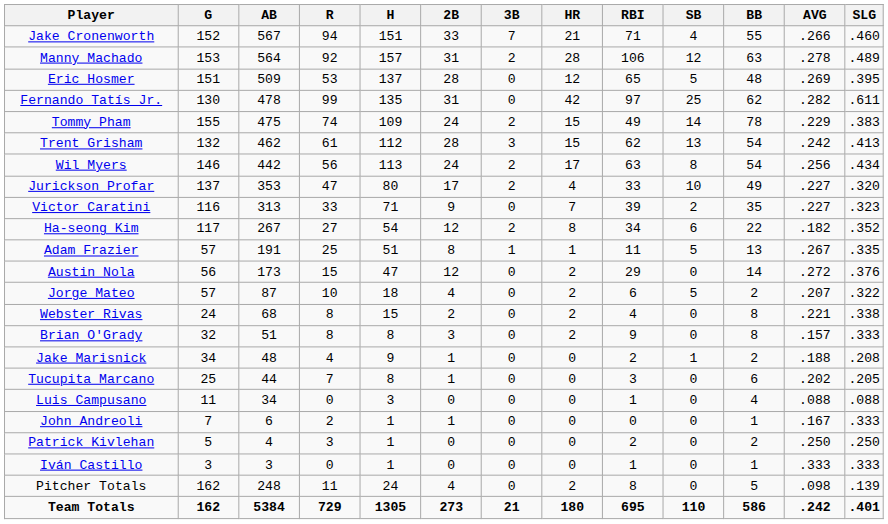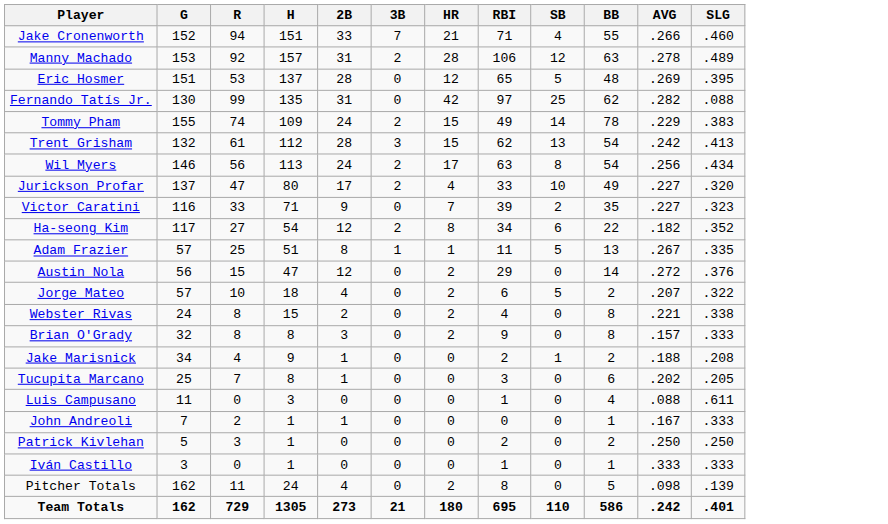 <table class=wikitable style="text-align:center">
 <tr>
 <th bgcolor=#DDDDFF; width="20%">Player</th>
 <th bgcolor=#DDDDFF; width="7%">G</th>
-<th bgcolor=#DDDDFF; width="7%">AB</th>
 <th bgcolor=#DDDDFF; width="7%">R</th>
 <th bgcolor=#DDDDFF; width="7%">H</th>
 <th bgcolor=#DDDDFF; width="7%">2B</th>
 <th bgcolor=#DDDDFF; width="7%">3B</th>
 <th bgcolor=#DDDDFF; width="7%">HR</th>
 <th bgcolor=#DDDDFF; width="7%">RBI</th>
 <th bgcolor=#DDDDFF; width="7%">SB</th>
 <th bgcolor=#DDDDFF; width="7%">BB</th>
 <th bgcolor=#DDDDFF; width="7%">AVG</th>
 <th bgcolor=#DDDDFF; width="7%">SLG</th>
 </tr>
 <tr>
 <td><a href='#'>Jake Cronenworth</a></td>
 <td>152</td>
-<td>567</td>
 <td>94</td>
 <td>151</td>
 <td>33</td>
 <td>7</td>
 <td>21</td>
 <td>71</td>
 <td>4</td>
 <td>55</td>
 <td>.266</td>
 <td>.460</td>
 </tr>
 <tr>
 <td><a href='#'>Manny Machado</a></td>
 <td>153</td>
-<td>564</td>
 <td>92</td>
 <td>157</td>
 <td>31</td>
 <td>2</td>
 <td>28</td>
 <td>106</td>
 <td>12</td>
 <td>63</td>
 <td>.278</td>
 <td>.489</td>
 </tr>
 <tr>
 <td><a href='#'>Eric Hosmer</a></td>
 <td>151</td>
-<td>509</td>
 <td>53</td>
 <td>137</td>
 <td>28</td>
 <td>0</td>
 <td>12</td>
 <td>65</td>
 <td>5</td>
 <td>48</td>
 <td>.269</td>
 <td>.395</td>
 </tr>
 <tr>
 <td><a href='#'>Fernando Tatís Jr.</a></td>
 <td>130</td>
-<td>478</td>
 <td>99</td>
 <td>135</td>
 <td>31</td>
 <td>0</td>
 <td>42</td>
 <td>97</td>
 <td>25</td>
 <td>62</td>
 <td>.282</td>
-<td>.611</td>
+<td>.088</td>
 </tr>
 <tr>
 <td><a href='#'>Tommy Pham</a></td>
 <td>155</td>
-<td>475</td>
 <td>74</td>
 <td>109</td>
 <td>24</td>
 <td>2</td>
 <td>15</td>
 <td>49</td>
 <td>14</td>
 <td>78</td>
 <td>.229</td>
 <td>.383</td>
 </tr>
 <tr>
 <td><a href='#'>Trent Grisham</a></td>
 <td>132</td>
-<td>462</td>
 <td>61</td>
 <td>112</td>
 <td>28</td>
 <td>3</td>
 <td>15</td>
 <td>62</td>
 <td>13</td>
 <td>54</td>
 <td>.242</td>
 <td>.413</td>
 </tr>
 <tr>
 <td><a href='#'>Wil Myers</a></td>
 <td>146</td>
-<td>442</td>
 <td>56</td>
 <td>113</td>
 <td>24</td>
 <td>2</td>
 <td>17</td>
 <td>63</td>
 <td>8</td>
 <td>54</td>
 <td>.256</td>
 <td>.434</td>
 </tr>
 <tr>
 <td><a href='#'>Jurickson Profar</a></td>
 <td>137</td>
-<td>353</td>
 <td>47</td>
 <td>80</td>
 <td>17</td>
 <td>2</td>
 <td>4</td>
 <td>33</td>
 <td>10</td>
 <td>49</td>
 <td>.227</td>
 <td>.320</td>
 </tr>
 <tr>
 <td><a href='#'>Victor Caratini</a></td>
 <td>116</td>
-<td>313</td>
 <td>33</td>
 <td>71</td>
 <td>9</td>
 <td>0</td>
 <td>7</td>
 <td>39</td>
 <td>2</td>
 <td>35</td>
 <td>.227</td>
 <td>.323</td>
 </tr>
 <tr>
 <td><a href='#'>Ha-seong Kim</a></td>
 <td>117</td>
-<td>267</td>
 <td>27</td>
 <td>54</td>
 <td>12</td>
 <td>2</td>
 <td>8</td>
 <td>34</td>
 <td>6</td>
 <td>22</td>
 <td>.182</td>
 <td>.352</td>
 </tr>
 <tr>
 <td><a href='#'>Adam Frazier</a></td>
 <td>57</td>
-<td>191</td>
 <td>25</td>
 <td>51</td>
 <td>8</td>
 <td>1</td>
 <td>1</td>
 <td>11</td>
 <td>5</td>
 <td>13</td>
 <td>.267</td>
 <td>.335</td>
 </tr>
 <tr>
 <td><a href='#'>Austin Nola</a></td>
 <td>56</td>
-<td>173</td>
 <td>15</td>
 <td>47</td>
 <td>12</td>
 <td>0</td>
 <td>2</td>
 <td>29</td>
 <td>0</td>
 <td>14</td>
 <td>.272</td>
 <td>.376</td>
 </tr>
 <tr>
 <td><a href='#'>Jorge Mateo</a></td>
 <td>57</td>
-<td>87</td>
 <td>10</td>
 <td>18</td>
 <td>4</td>
 <td>0</td>
 <td>2</td>
 <td>6</td>
 <td>5</td>
 <td>2</td>
 <td>.207</td>
 <td>.322</td>
 </tr>
 <tr>
 <td><a href='#'>Webster Rivas</a></td>
 <td>24</td>
-<td>68</td>
 <td>8</td>
 <td>15</td>
 <td>2</td>
 <td>0</td>
 <td>2</td>
 <td>4</td>
 <td>0</td>
 <td>8</td>
 <td>.221</td>
 <td>.338</td>
 </tr>
 <tr>
 <td><a href='#'>Brian O'Grady</a></td>
 <td>32</td>
-<td>51</td>
 <td>8</td>
 <td>8</td>
 <td>3</td>
 <td>0</td>
 <td>2</td>
 <td>9</td>
 <td>0</td>
 <td>8</td>
 <td>.157</td>
 <td>.333</td>
 </tr>
 <tr>
 <td><a href='#'>Jake Marisnick</a></td>
 <td>34</td>
-<td>48</td>
 <td>4</td>
 <td>9</td>
 <td>1</td>
 <td>0</td>
 <td>0</td>
 <td>2</td>
 <td>1</td>
 <td>2</td>
 <td>.188</td>
 <td>.208</td>
 </tr>
 <tr>
 <td><a href='#'>Tucupita Marcano</a></td>
 <td>25</td>
-<td>44</td>
 <td>7</td>
 <td>8</td>
 <td>1</td>
 <td>0</td>
 <td>0</td>
 <td>3</td>
 <td>0</td>
 <td>6</td>
 <td>.202</td>
 <td>.205</td>
 </tr>
 <tr>
 <td><a href='#'>Luis Campusano</a></td>
 <td>11</td>
-<td>34</td>
 <td>0</td>
 <td>3</td>
 <td>0</td>
 <td>0</td>
 <td>0</td>
 <td>1</td>
 <td>0</td>
 <td>4</td>
 <td>.088</td>
-<td>.088</td>
+<td>.611</td>
 </tr>
 <tr>
 <td><a href='#'>John Andreoli</a></td>
 <td>7</td>
-<td>6</td>
 <td>2</td>
 <td>1</td>
 <td>1</td>
 <td>0</td>
 <td>0</td>
 <td>0</td>
 <td>0</td>
 <td>1</td>
 <td>.167</td>
 <td>.333</td>
 </tr>
 <tr>
 <td><a href='#'>Patrick Kivlehan</a></td>
 <td>5</td>
-<td>4</td>
 <td>3</td>
 <td>1</td>
 <td>0</td>
 <td>0</td>
 <td>0</td>
 <td>2</td>
 <td>0</td>
 <td>2</td>
 <td>.250</td>
 <td>.250</td>
 </tr>
 <tr>
 <td><a href='#'>Iván Castillo</a></td>
-<td>3</td>
 <td>3</td>
 <td>0</td>
 <td>1</td>
 <td>0</td>
 <td>0</td>
 <td>0</td>
 <td>1</td>
 <td>0</td>
 <td>1</td>
 <td>.333</td>
 <td>.333</td>
 </tr>
 <tr>
 <td>Pitcher Totals</td>
 <td>162</td>
-<td>248</td>
 <td>11</td>
 <td>24</td>
 <td>4</td>
 <td>0</td>
 <td>2</td>
 <td>8</td>
 <td>0</td>
 <td>5</td>
 <td>.098</td>
 <td>.139</td>
 </tr>
 <tr>
 <td><strong>Team Totals</strong></td>
 <td><strong>162</strong></td>
-<td><strong>5384</strong></td>
 <td><strong>729</strong></td>
 <td><strong>1305</strong></td>
 <td><strong>273</strong></td>
 <td><strong>21</strong></td>
 <td><strong>180</strong></td>
 <td><strong>695</strong></td>
 <td><strong>110</strong></td>
 <td><strong>586</strong></td>
 <td><strong>.242</strong></td>
 <td><strong>.401</strong></td>
 </tr>
 </table>
